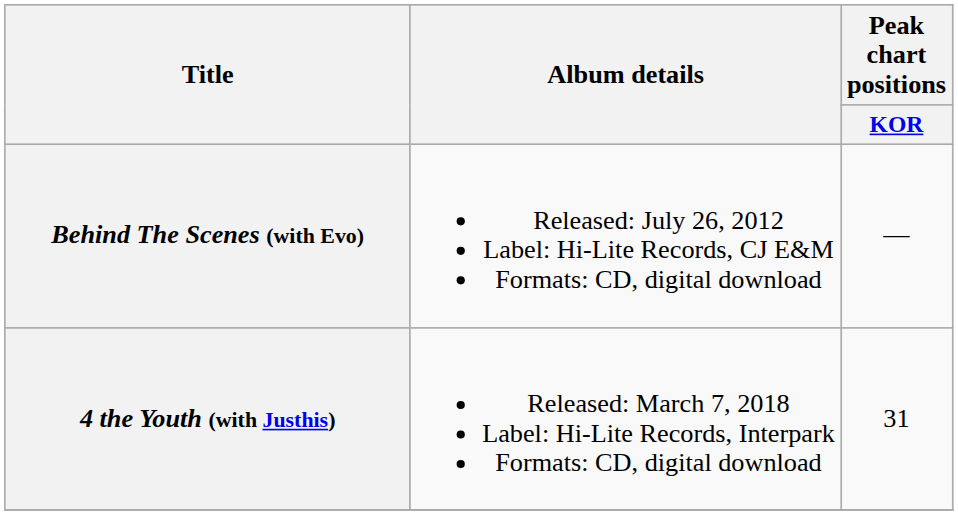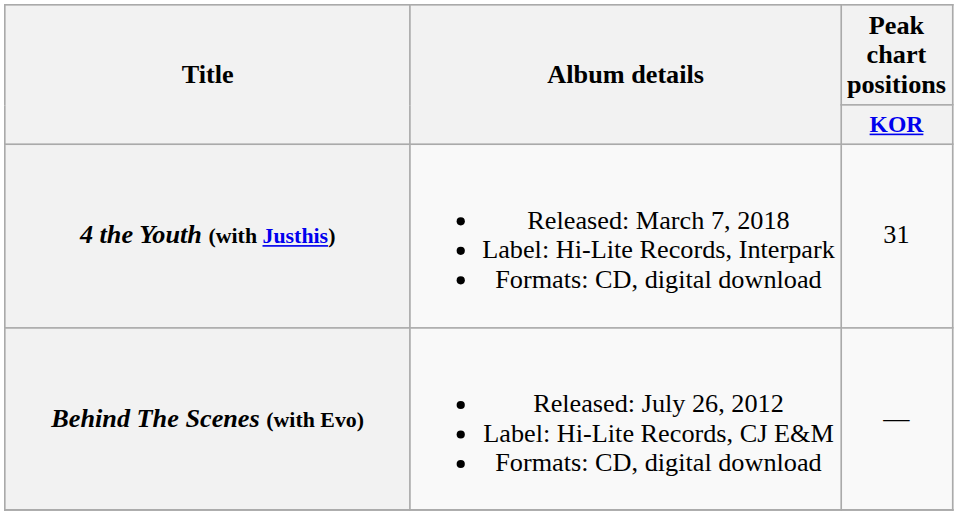 <table class="wikitable plainrowheaders" style="text-align:center;">
 <tr>
 <th scope="col" rowspan="2" style="width:15em;">Title</th>
 <th scope="col" rowspan="2">Album details</th>
 <th scope="col" colspan="1">Peak chart positions</th>
 </tr>
 <tr>
 <th scope="col" style="width:2.5em;font-size:90%;"><a href='#'>KOR</a><br></th>
 </tr>
 <tr>
+<th scope="row"><em>4 the Youth </em> <small>(with <a href='#'>Justhis</a>)</small></th>
+<td><br><ul><li>Released: March 7, 2018</li><li>Label: Hi-Lite Records, Interpark</li><li>Formats: CD, digital download</li></ul></td>
+<td>31</td>
+</tr>
+<tr>
 <th scope="row"><em>Behind The Scenes</em> <small>(with Evo)</small></th>
 <td><br><ul><li>Released: July 26, 2012</li><li>Label: Hi-Lite Records, CJ E&M</li><li>Formats: CD, digital download</li></ul></td>
 <td>—</td>
 </tr>
 <tr>
-<th scope="row"><em>4 the Youth </em> <small>(with <a href='#'>Justhis</a>)</small></th>
-<td><br><ul><li>Released: March 7, 2018</li><li>Label: Hi-Lite Records, Interpark</li><li>Formats: CD, digital download</li></ul></td>
-<td>31</td>
-</tr>
-<tr>
 </tr>
 </table>
